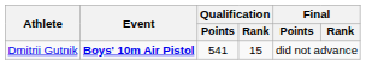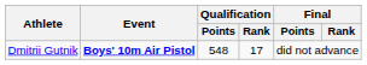 <table class="wikitable" style="font-size:90%;">
 <tr>
 <th rowspan=2>Athlete</th>
 <th rowspan=2>Event</th>
 <th colspan=2>Qualification</th>
 <th colspan=2>Final</th>
 </tr>
 <tr style="font-size:95%">
 <th>Points</th>
 <th>Rank</th>
 <th>Points</th>
 <th>Rank</th>
 </tr>
 <tr align=center>
 <td align=left><a href='#'>Dmitrii Gutnik</a></td>
 <td align=left><strong><a href='#'>Boys' 10m Air Pistol</a></strong></td>
-<td>541</td>
-<td>15</td>
+<td>548</td>
+<td>17</td>
 <td colspan=2>did not advance</td>
 </tr>
 </table>
